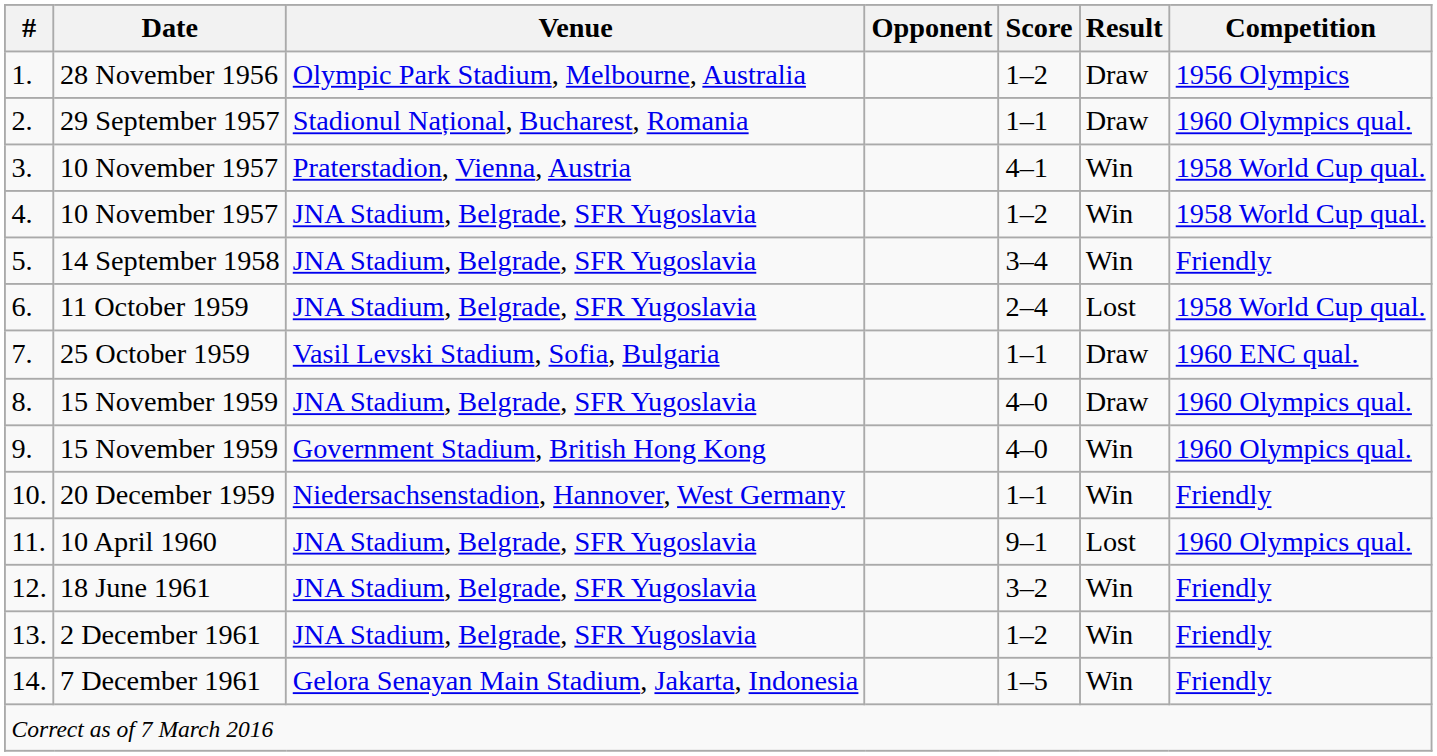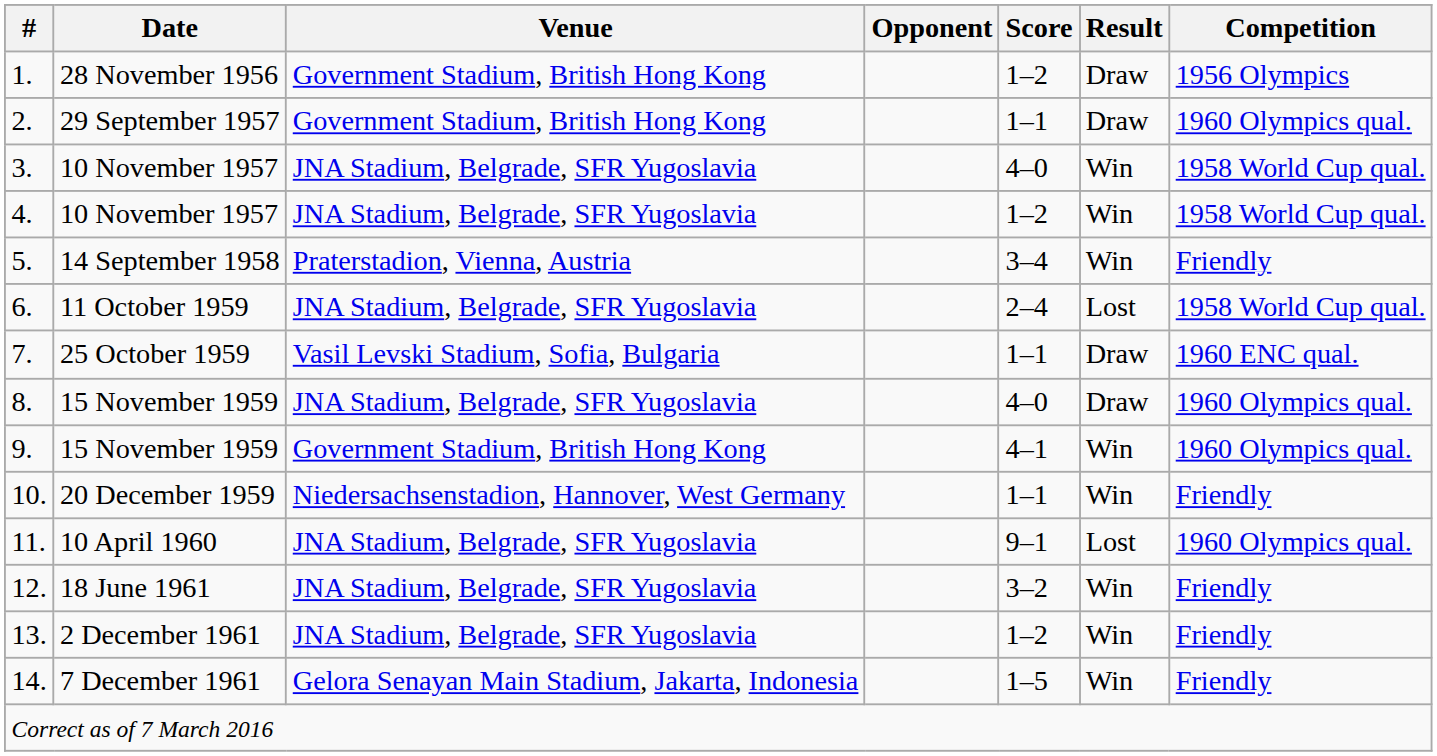 <table class="wikitable" style="font-size:95%;">
 <tr>
 <th>#</th>
 <th>Date</th>
 <th>Venue</th>
 <th>Opponent</th>
 <th>Score</th>
 <th>Result</th>
 <th>Competition</th>
 </tr>
 <tr>
 <td>1.</td>
 <td>28 November 1956</td>
-<td><a href='#'>Olympic Park Stadium</a>, <a href='#'>Melbourne</a>, <a href='#'>Australia</a></td>
+<td><a href='#'>Government Stadium</a>, <a href='#'>British Hong Kong</a></td>
 <td></td>
 <td>1–2</td>
 <td>Draw</td>
 <td><a href='#'>1956 Olympics</a></td>
 </tr>
 <tr>
 <td>2.</td>
 <td>29 September 1957</td>
-<td><a href='#'>Stadionul Național</a>, <a href='#'>Bucharest</a>, <a href='#'>Romania</a></td>
+<td><a href='#'>Government Stadium</a>, <a href='#'>British Hong Kong</a></td>
 <td></td>
 <td>1–1</td>
 <td>Draw</td>
 <td><a href='#'>1960 Olympics qual.</a></td>
 </tr>
 <tr>
 <td>3.</td>
 <td>10 November 1957</td>
-<td><a href='#'>Praterstadion</a>, <a href='#'>Vienna</a>, <a href='#'>Austria</a></td>
+<td><a href='#'>JNA Stadium</a>, <a href='#'>Belgrade</a>, <a href='#'>SFR Yugoslavia</a></td>
 <td></td>
-<td>4–1</td>
+<td>4–0</td>
 <td>Win</td>
 <td><a href='#'>1958 World Cup qual.</a></td>
 </tr>
 <tr>
 <td>4.</td>
 <td>10 November 1957</td>
 <td><a href='#'>JNA Stadium</a>, <a href='#'>Belgrade</a>, <a href='#'>SFR Yugoslavia</a></td>
 <td></td>
 <td>1–2</td>
 <td>Win</td>
 <td><a href='#'>1958 World Cup qual.</a></td>
 </tr>
 <tr>
 <td>5.</td>
 <td>14 September 1958</td>
-<td><a href='#'>JNA Stadium</a>, <a href='#'>Belgrade</a>, <a href='#'>SFR Yugoslavia</a></td>
+<td><a href='#'>Praterstadion</a>, <a href='#'>Vienna</a>, <a href='#'>Austria</a></td>
 <td></td>
 <td>3–4</td>
 <td>Win</td>
 <td><a href='#'>Friendly</a></td>
 </tr>
 <tr>
 <td>6.</td>
 <td>11 October 1959</td>
 <td><a href='#'>JNA Stadium</a>, <a href='#'>Belgrade</a>, <a href='#'>SFR Yugoslavia</a></td>
 <td></td>
 <td>2–4</td>
 <td>Lost</td>
 <td><a href='#'>1958 World Cup qual.</a></td>
 </tr>
 <tr>
 <td>7.</td>
 <td>25 October 1959</td>
 <td><a href='#'>Vasil Levski Stadium</a>, <a href='#'>Sofia</a>, <a href='#'>Bulgaria</a></td>
 <td></td>
 <td>1–1</td>
 <td>Draw</td>
 <td><a href='#'>1960 ENC qual.</a></td>
 </tr>
 <tr>
 <td>8.</td>
 <td>15 November 1959</td>
 <td><a href='#'>JNA Stadium</a>, <a href='#'>Belgrade</a>, <a href='#'>SFR Yugoslavia</a></td>
 <td></td>
 <td>4–0</td>
 <td>Draw</td>
 <td><a href='#'>1960 Olympics qual.</a></td>
 </tr>
 <tr>
 <td>9.</td>
 <td>15 November 1959</td>
 <td><a href='#'>Government Stadium</a>, <a href='#'>British Hong Kong</a></td>
 <td></td>
-<td>4–0</td>
+<td>4–1</td>
 <td>Win</td>
 <td><a href='#'>1960 Olympics qual.</a></td>
 </tr>
 <tr>
 <td>10.</td>
 <td>20 December 1959</td>
 <td><a href='#'>Niedersachsenstadion</a>, <a href='#'>Hannover</a>, <a href='#'>West Germany</a></td>
 <td></td>
 <td>1–1</td>
 <td>Win</td>
 <td><a href='#'>Friendly</a></td>
 </tr>
 <tr>
 <td>11.</td>
 <td>10 April 1960</td>
 <td><a href='#'>JNA Stadium</a>, <a href='#'>Belgrade</a>, <a href='#'>SFR Yugoslavia</a></td>
 <td></td>
 <td>9–1</td>
 <td>Lost</td>
 <td><a href='#'>1960 Olympics qual.</a></td>
 </tr>
 <tr>
 <td>12.</td>
 <td>18 June 1961</td>
 <td><a href='#'>JNA Stadium</a>, <a href='#'>Belgrade</a>, <a href='#'>SFR Yugoslavia</a></td>
 <td></td>
 <td>3–2</td>
 <td>Win</td>
 <td><a href='#'>Friendly</a></td>
 </tr>
 <tr>
 <td>13.</td>
 <td>2 December 1961</td>
 <td><a href='#'>JNA Stadium</a>, <a href='#'>Belgrade</a>, <a href='#'>SFR Yugoslavia</a></td>
 <td></td>
 <td>1–2</td>
 <td>Win</td>
 <td><a href='#'>Friendly</a></td>
 </tr>
 <tr>
 <td>14.</td>
 <td>7 December 1961</td>
 <td><a href='#'>Gelora Senayan Main Stadium</a>, <a href='#'>Jakarta</a>, <a href='#'>Indonesia</a></td>
 <td></td>
 <td>1–5</td>
 <td>Win</td>
 <td><a href='#'>Friendly</a></td>
 </tr>
 <tr>
 <td colspan="17"><small><em>Correct as of 7 March 2016</em></small></td>
 </tr>
 </table>
